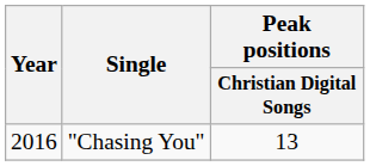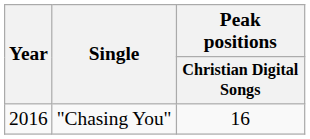 <table class="wikitable" style="text-align:center;">
 <tr>
 <th rowspan="2">Year</th>
 <th rowspan="2">Single</th>
 <th colspan="1">Peak<br>positions</th>
 </tr>
 <tr style="font-size:smaller;">
 <th width="100">Christian Digital Songs<br></th>
 </tr>
 <tr>
 <td>2016</td>
 <td align="left">"Chasing You"</td>
-<td>13</td>
+<td>16</td>
 </tr>
 </table>
